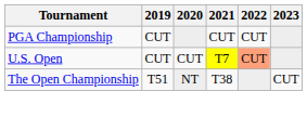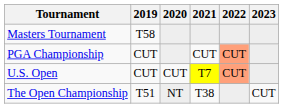 <table class="wikitable" style="font-size:95%;text-align:center;">
 <tr>
 <th>Tournament</th>
 <th>2019</th>
 <th>2020</th>
 <th>2021</th>
 <th>2022</th>
 <th>2023</th>
 </tr>
 <tr>
+<td align=left><a href='#'>Masters Tournament</a></td>
+<td>T58</td>
+<td style="background:#eeeeee;"></td>
+<td style="background:#eeeeee;"></td>
+<td style="background:#eeeeee;"></td>
+<td style="background:#eeeeee;"></td>
+</tr>
+<tr>
 <td align=left><a href='#'>PGA Championship</a></td>
 <td>CUT</td>
 <td style="background:#eeeeee;"></td>
 <td>CUT</td>
-<td>CUT</td>
+<td style="background: lightsalmon;">CUT</td>
 <td style="background:#eeeeee;"></td>
 </tr>
 <tr>
 <td align=left><a href='#'>U.S. Open</a></td>
 <td>CUT</td>
 <td>CUT</td>
 <td style="background:yellow;">T7</td>
 <td style="background: lightsalmon;">CUT</td>
 <td style="background:#eeeeee;"></td>
 </tr>
 <tr>
 <td align=left><a href='#'>The Open Championship</a></td>
 <td>T51</td>
 <td style="background:#eeeeee;">NT</td>
 <td>T38</td>
 <td style="background:#eeeeee;"></td>
 <td>CUT</td>
 </tr>
 </table>
